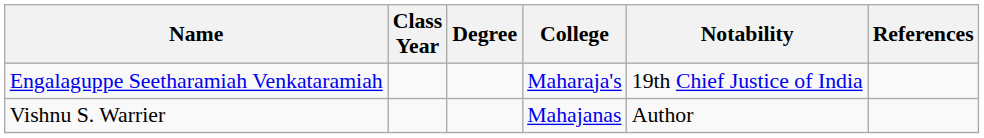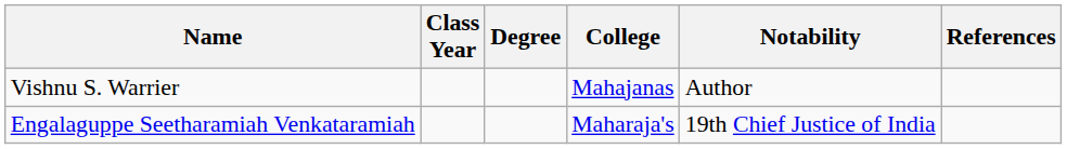 <table class="wikitable">
 <tr>
 <th>Name</th>
 <th>Class<br>Year</th>
 <th>Degree</th>
 <th>College</th>
 <th>Notability</th>
 <th>References</th>
 </tr>
 <tr>
+<td>Vishnu S. Warrier</td>
+<td></td>
+<td></td>
+<td><a href='#'>Mahajanas</a></td>
+<td>Author</td>
+<td></td>
+</tr>
+<tr>
 <td><a href='#'>Engalaguppe Seetharamiah Venkataramiah</a></td>
 <td></td>
 <td></td>
 <td><a href='#'>Maharaja's</a></td>
 <td>19th <a href='#'>Chief Justice of India</a></td>
 <td></td>
 </tr>
-<tr>
-<td>Vishnu S. Warrier</td>
-<td></td>
-<td></td>
-<td><a href='#'>Mahajanas</a></td>
-<td>Author</td>
-<td></td>
-</tr>
 </table>
